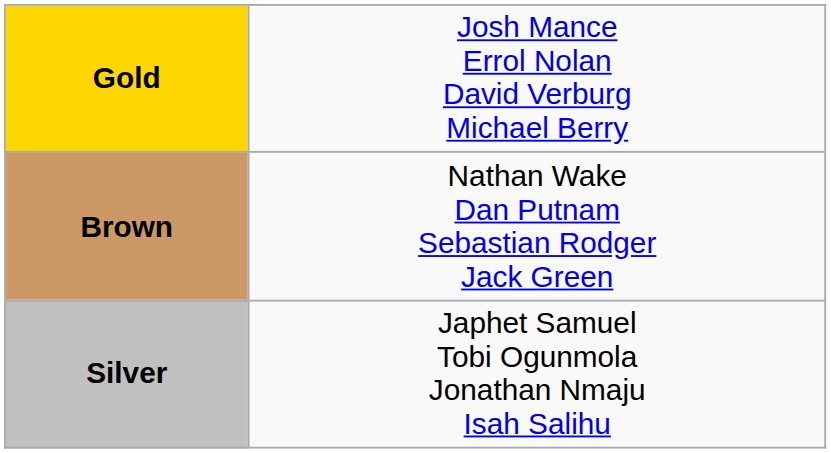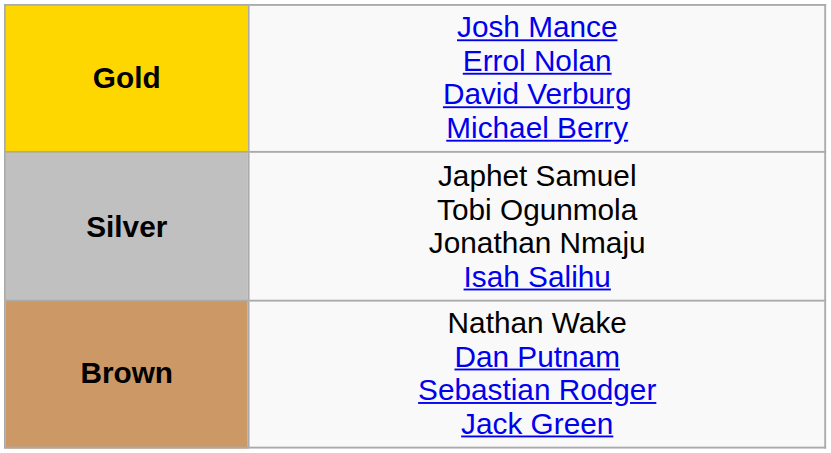 <table class="wikitable" style="text-align:center; " width="35%">
 <tr>
 <td bgcolor="gold"><strong>Gold</strong></td>
 <td><a href='#'>Josh Mance</a><br><a href='#'>Errol Nolan</a><br><a href='#'>David Verburg</a><br><a href='#'>Michael Berry</a><br>  <small><em></em></small></td>
 </tr>
 <tr>
+<td bgcolor="silver"><strong>Silver</strong></td>
+<td>Japhet Samuel<br>Tobi Ogunmola<br>Jonathan Nmaju<br><a href='#'>Isah Salihu</a><br>  <small><em></em></small></td>
+</tr>
+<tr>
 <td bgcolor="CC9966"><strong>Brown</strong></td>
 <td>Nathan Wake<br><a href='#'>Dan Putnam</a><br><a href='#'>Sebastian Rodger</a><br><a href='#'>Jack Green</a><br>  <small><em></em></small></td>
 </tr>
-<tr>
-<td bgcolor="silver"><strong>Silver</strong></td>
-<td>Japhet Samuel<br>Tobi Ogunmola<br>Jonathan Nmaju<br><a href='#'>Isah Salihu</a><br>  <small><em></em></small></td>
-</tr>
 </table>
